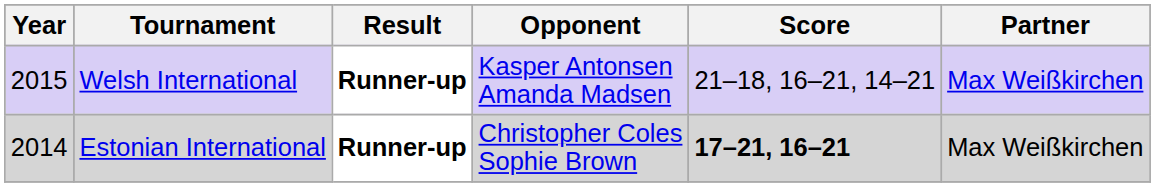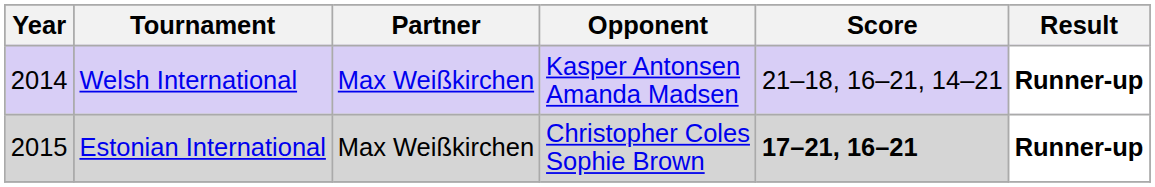 <table class="sortable wikitable" style="font-size: 90%;">
 <tr>
 <th>Year</th>
 <th>Tournament</th>
-<th>Result</th>
+<th>Partner</th>
 <th>Opponent</th>
 <th>Score</th>
-<th>Partner</th>
+<th>Result</th>
 </tr>
 <tr style="background:#D8CEF6">
-<td align="center">2015</td>
+<td align="center">2014</td>
 <td align="left"><a href='#'>Welsh International</a></td>
-<td style="text-align:left; background:white"> <strong>Runner-up</strong></td>
+<td align="left"> <a href='#'>Max Weißkirchen</a></td>
 <td align="left"> <a href='#'>Kasper Antonsen</a> <br>  <a href='#'>Amanda Madsen</a></td>
 <td align="left">21–18, 16–21, 14–21</td>
-<td align="left"> <a href='#'>Max Weißkirchen</a></td>
+<td style="text-align:left; background:white"> <strong>Runner-up</strong></td>
 </tr>
 <tr style="background:#D5D5D5">
-<td align="center">2014</td>
+<td align="center">2015</td>
 <td align="left"><a href='#'>Estonian International</a></td>
-<td style="text-align:left; background:white"> <strong>Runner-up</strong></td>
+<td align="left"> Max Weißkirchen</td>
 <td align="left"> <a href='#'>Christopher Coles</a> <br>  <a href='#'>Sophie Brown</a></td>
 <td align="left"><strong>17–21, 16–21</strong></td>
-<td align="left"> Max Weißkirchen</td>
+<td style="text-align:left; background:white"> <strong>Runner-up</strong></td>
 </tr>
 </table>
